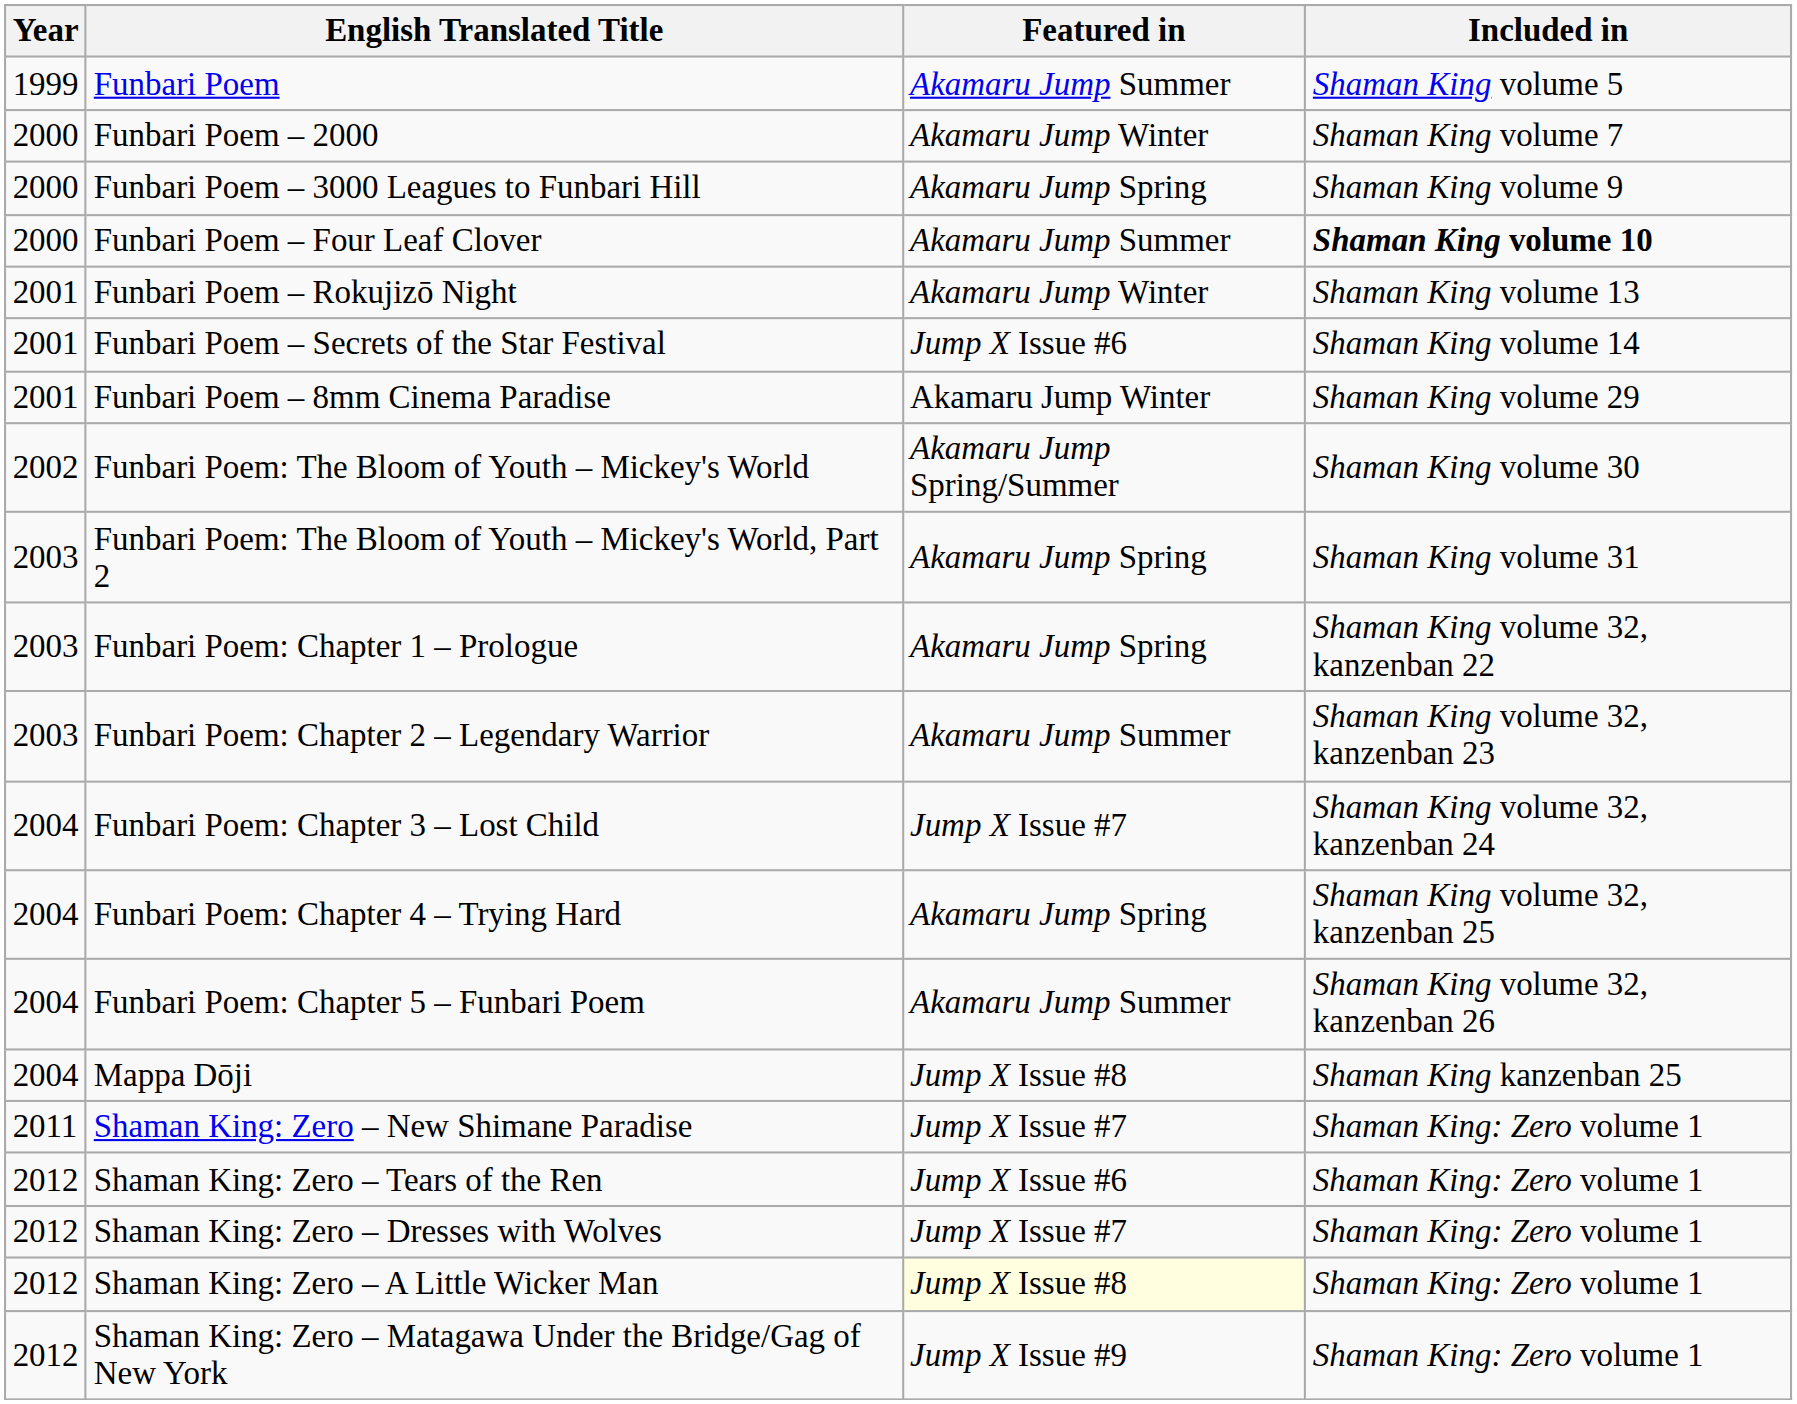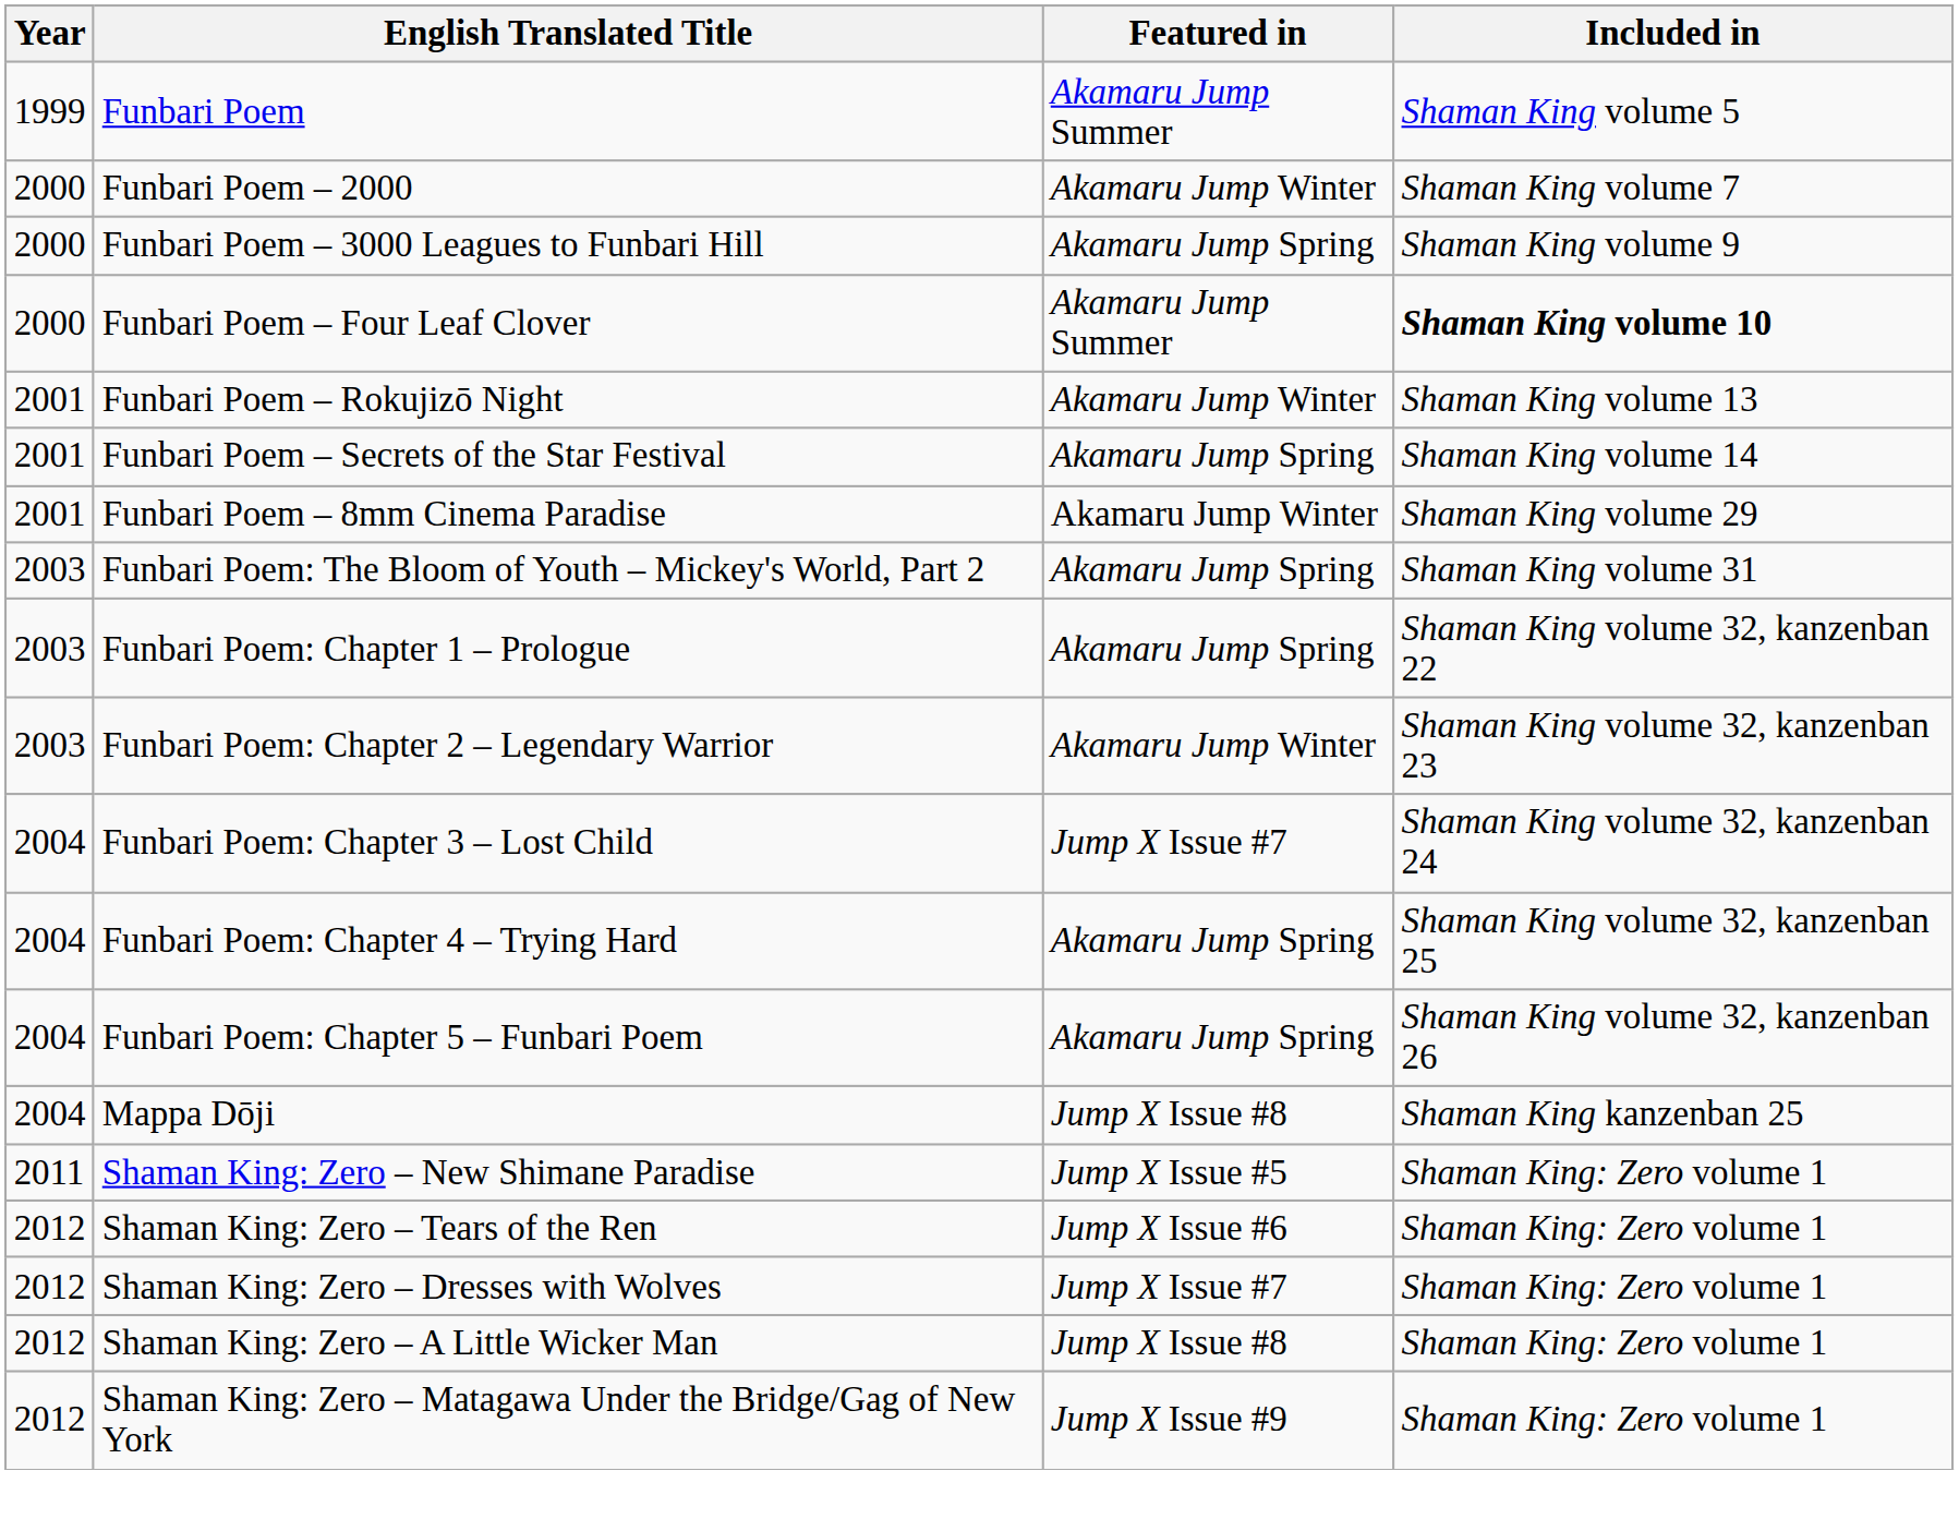 <table class="wikitable sortable">
 <tr>
 <th>Year</th>
 <th>English Translated Title</th>
 <th>Featured in</th>
 <th>Included in</th>
 </tr>
 <tr>
 <td>1999</td>
 <td><a href='#'>Funbari Poem</a></td>
 <td><em><a href='#'>Akamaru Jump</a></em> Summer</td>
 <td><em><a href='#'>Shaman King</a></em> volume 5</td>
 </tr>
 <tr>
 <td>2000</td>
 <td>Funbari Poem – 2000</td>
 <td><em>Akamaru Jump</em> Winter</td>
 <td><em>Shaman King</em> volume 7</td>
 </tr>
 <tr>
 <td>2000</td>
 <td>Funbari Poem – 3000 Leagues to Funbari Hill</td>
 <td><em>Akamaru Jump</em> Spring</td>
 <td><em>Shaman King</em> volume 9</td>
 </tr>
 <tr>
 <td>2000</td>
 <td>Funbari Poem – Four Leaf Clover</td>
 <td><em>Akamaru Jump</em> Summer</td>
 <td><strong><em>Shaman King</em> volume 10</strong></td>
 </tr>
 <tr>
 <td>2001</td>
 <td>Funbari Poem – Rokujizō Night</td>
 <td><em>Akamaru Jump</em> Winter</td>
 <td><em>Shaman King</em> volume 13</td>
 </tr>
 <tr>
 <td>2001</td>
 <td>Funbari Poem – Secrets of the Star Festival</td>
-<td><em>Jump X</em> Issue #6</td>
+<td><em>Akamaru Jump</em> Spring</td>
 <td><em>Shaman King</em> volume 14</td>
 </tr>
 <tr>
 <td>2001</td>
 <td>Funbari Poem – 8mm Cinema Paradise</td>
 <td>Akamaru Jump Winter</td>
 <td><em>Shaman King</em> volume 29</td>
-</tr>
-<tr>
-<td>2002</td>
-<td>Funbari Poem: The Bloom of Youth – Mickey's World</td>
-<td><em>Akamaru Jump</em> Spring/Summer</td>
-<td><em>Shaman King</em> volume 30</td>
 </tr>
 <tr>
 <td>2003</td>
 <td>Funbari Poem: The Bloom of Youth – Mickey's World, Part 2</td>
 <td><em>Akamaru Jump</em> Spring</td>
 <td><em>Shaman King</em> volume 31</td>
 </tr>
 <tr>
 <td>2003</td>
 <td>Funbari Poem: Chapter 1 – Prologue</td>
 <td><em>Akamaru Jump</em> Spring</td>
 <td><em>Shaman King</em> volume 32, kanzenban 22</td>
 </tr>
 <tr>
 <td>2003</td>
 <td>Funbari Poem: Chapter 2 – Legendary Warrior</td>
-<td><em>Akamaru Jump</em> Summer</td>
+<td><em>Akamaru Jump</em> Winter</td>
 <td><em>Shaman King</em> volume 32, kanzenban 23</td>
 </tr>
 <tr>
 <td>2004</td>
 <td>Funbari Poem: Chapter 3 – Lost Child</td>
 <td><em>Jump X</em> Issue #7</td>
 <td><em>Shaman King</em> volume 32, kanzenban 24</td>
 </tr>
 <tr>
 <td>2004</td>
 <td>Funbari Poem: Chapter 4 – Trying Hard</td>
 <td><em>Akamaru Jump</em> Spring</td>
 <td><em>Shaman King</em> volume 32, kanzenban 25</td>
 </tr>
 <tr>
 <td>2004</td>
 <td>Funbari Poem: Chapter 5 – Funbari Poem</td>
-<td><em>Akamaru Jump</em> Summer</td>
+<td><em>Akamaru Jump</em> Spring</td>
 <td><em>Shaman King</em> volume 32, kanzenban 26</td>
 </tr>
 <tr>
 <td>2004</td>
 <td>Mappa Dōji</td>
 <td><em>Jump X</em> Issue #8</td>
 <td><em>Shaman King</em> kanzenban 25</td>
 </tr>
 <tr>
 <td>2011</td>
 <td><a href='#'>Shaman King: Zero</a> – New Shimane Paradise</td>
-<td><em>Jump X</em> Issue #7</td>
+<td><em>Jump X</em> Issue #5</td>
 <td><em>Shaman King: Zero</em> volume 1</td>
 </tr>
 <tr>
 <td>2012</td>
 <td>Shaman King: Zero – Tears of the Ren</td>
 <td><em>Jump X</em> Issue #6</td>
 <td><em>Shaman King: Zero</em> volume 1</td>
 </tr>
 <tr>
 <td>2012</td>
 <td>Shaman King: Zero – Dresses with Wolves</td>
 <td><em>Jump X</em> Issue #7</td>
 <td><em>Shaman King: Zero</em> volume 1</td>
 </tr>
 <tr>
 <td>2012</td>
 <td>Shaman King: Zero – A Little Wicker Man</td>
-<td style="background: lightyellow;"><em>Jump X</em> Issue #8</td>
+<td><em>Jump X</em> Issue #8</td>
 <td><em>Shaman King: Zero</em> volume 1</td>
 </tr>
 <tr>
 <td>2012</td>
 <td>Shaman King: Zero – Matagawa Under the Bridge/Gag of New York</td>
 <td><em>Jump X</em> Issue #9</td>
 <td><em>Shaman King: Zero</em> volume 1</td>
 </tr>
 <tr>
 </tr>
 </table>
